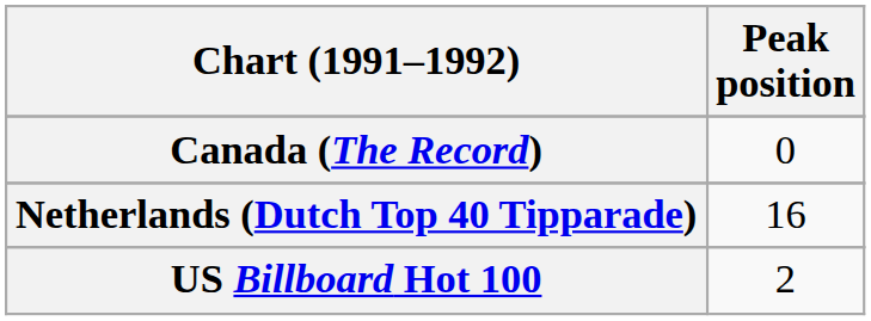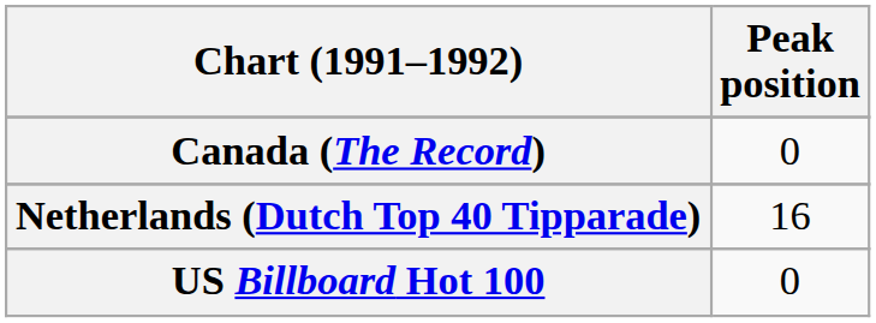 <table class="wikitable sortable plainrowheaders" style="text-align:center">
 <tr>
 <th>Chart (1991–1992)</th>
 <th>Peak<br>position</th>
 </tr>
 <tr>
 </tr>
 <tr>
 <th scope="row">Canada (<em><a href='#'>The Record</a></em>)</th>
 <td>0</td>
 </tr>
 <tr>
 </tr>
 <tr>
 <th scope="row">Netherlands (<a href='#'>Dutch Top 40 Tipparade</a>)</th>
 <td>16</td>
 </tr>
 <tr>
 </tr>
 <tr>
 </tr>
 <tr>
 </tr>
 <tr>
 </tr>
 <tr>
 <th scope="row">US <a href='#'><em>Billboard</em> Hot 100</a></th>
-<td>2</td>
+<td>0</td>
 </tr>
 </table>
